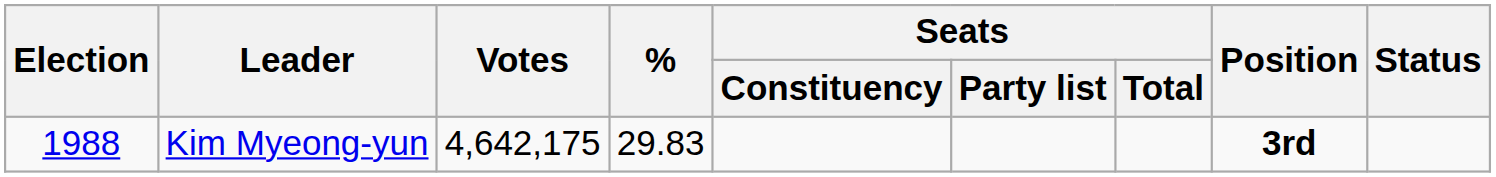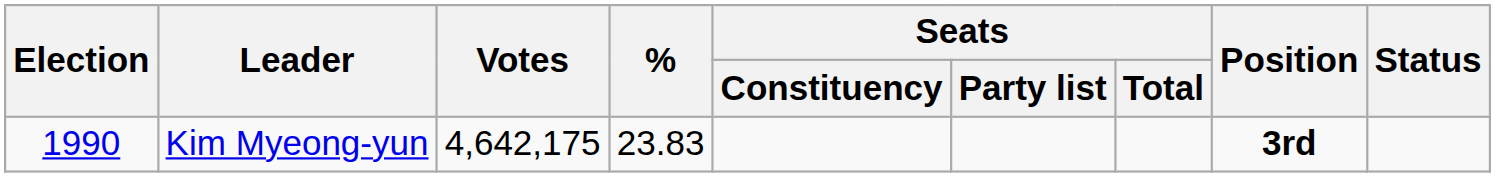 <table class="wikitable" style="text-align:center">
 <tr>
 <th rowspan="2">Election</th>
 <th rowspan="2">Leader</th>
 <th rowspan="2">Votes</th>
 <th rowspan="2">%</th>
 <th colspan="3">Seats</th>
 <th rowspan="2">Position</th>
 <th rowspan="2">Status</th>
 </tr>
 <tr>
 <th>Constituency</th>
 <th>Party list</th>
 <th>Total</th>
 </tr>
 <tr>
-<td><a href='#'>1988</a></td>
+<td><a href='#'>1990</a></td>
 <td><a href='#'>Kim Myeong-yun</a></td>
 <td>4,642,175</td>
-<td>29.83</td>
+<td>23.83</td>
 <td></td>
 <td></td>
 <td></td>
 <td><strong>3rd</strong></td>
 <td></td>
 </tr>
 </table>
